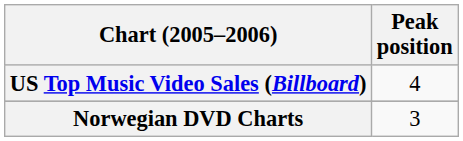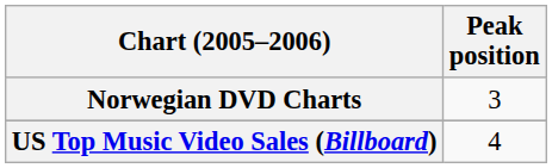 <table class="wikitable plainrowheaders sortable" style="text-align:center">
 <tr>
 <th>Chart (2005–2006)</th>
 <th>Peak <br>position</th>
 </tr>
 <tr>
-<th scope="row">US <a href='#'>Top Music Video Sales</a> (<em><a href='#'>Billboard</a></em>)</th>
-<td>4</td>
+<th scope="row">Norwegian DVD Charts</th>
+<td>3</td>
 </tr>
 <tr>
 </tr>
 <tr>
 </tr>
 <tr>
-<th scope="row">Norwegian DVD Charts</th>
-<td>3</td>
+<th scope="row">US <a href='#'>Top Music Video Sales</a> (<em><a href='#'>Billboard</a></em>)</th>
+<td>4</td>
 </tr>
 </table>
